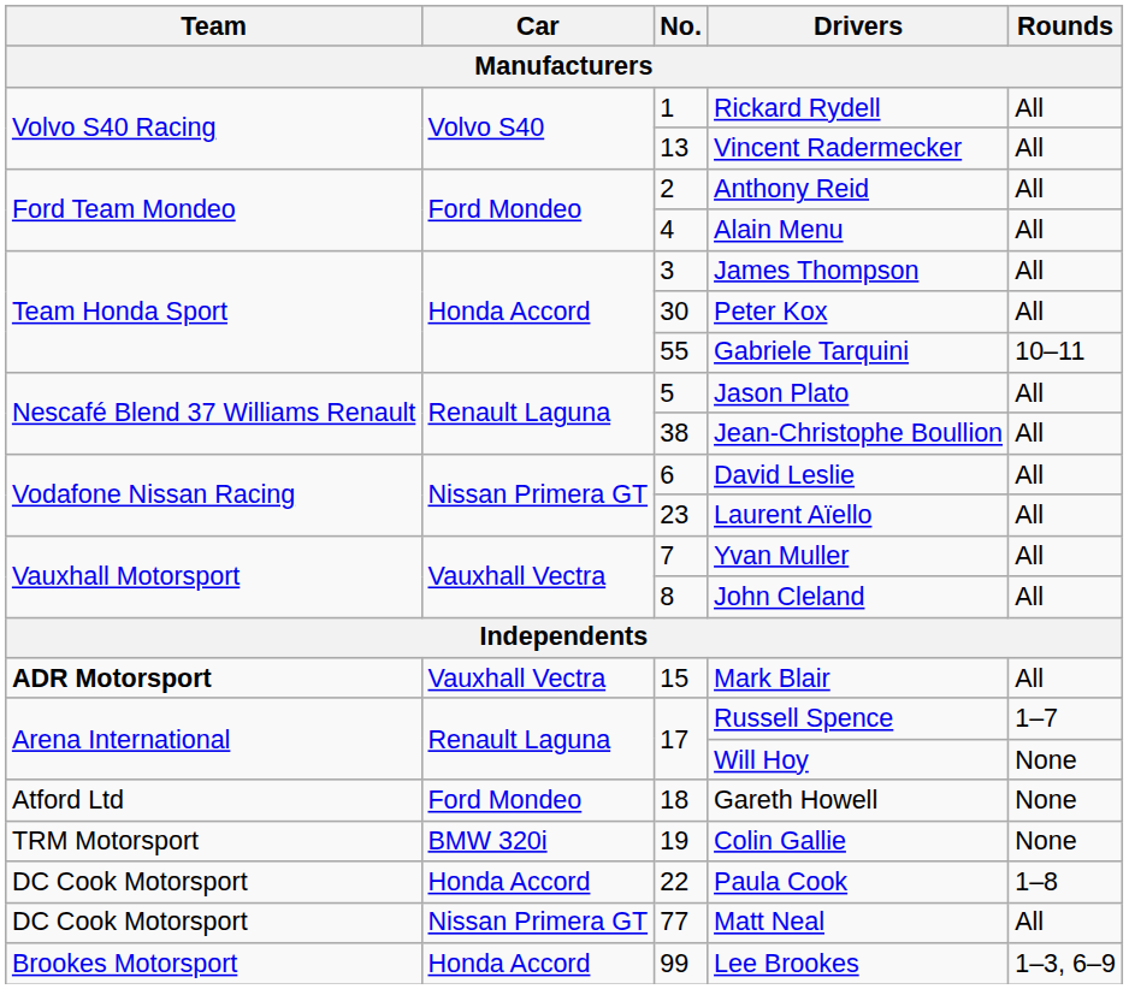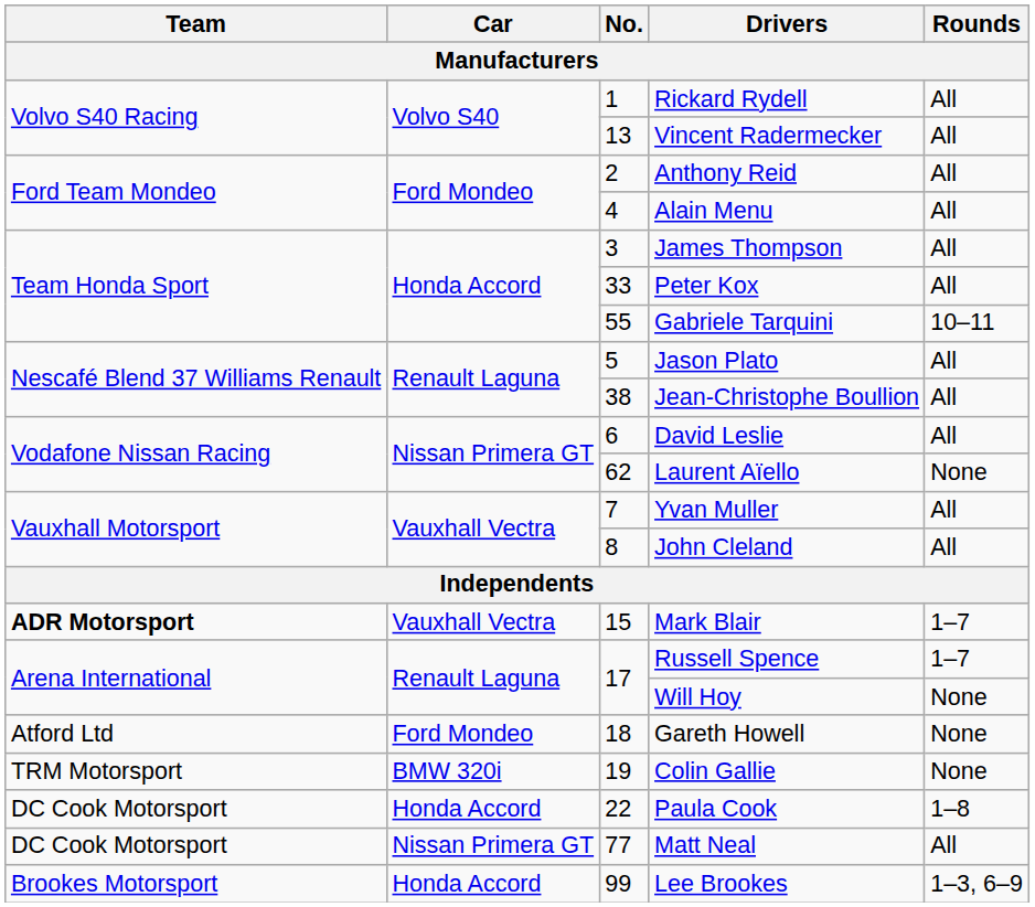 <table class="wikitable sortable" style="font-size: 85%">
 <tr>
 <th>Team</th>
 <th>Car</th>
 <th>No.</th>
 <th>Drivers</th>
 <th>Rounds</th>
 </tr>
 <tr>
 <th colspan=5>Manufacturers</th>
 </tr>
 <tr>
 <td rowspan=2> <a href='#'>Volvo S40 Racing</a></td>
 <td rowspan=2><a href='#'>Volvo S40</a></td>
 <td>1</td>
 <td> <a href='#'>Rickard Rydell</a></td>
 <td>All</td>
 </tr>
 <tr>
 <td>13</td>
 <td> <a href='#'>Vincent Radermecker</a></td>
 <td>All</td>
 </tr>
 <tr>
 <td rowspan="2"> <a href='#'>Ford Team Mondeo</a></td>
 <td rowspan="2"><a href='#'>Ford Mondeo</a></td>
 <td>2</td>
 <td> <a href='#'>Anthony Reid</a></td>
 <td>All</td>
 </tr>
 <tr>
 <td>4</td>
 <td> <a href='#'>Alain Menu</a></td>
 <td>All</td>
 </tr>
 <tr>
 <td rowspan="3"> <a href='#'>Team Honda Sport</a></td>
 <td rowspan="3"><a href='#'>Honda Accord</a></td>
 <td>3</td>
 <td> <a href='#'>James Thompson</a></td>
 <td>All</td>
 </tr>
 <tr>
-<td>30</td>
+<td>33</td>
 <td> <a href='#'>Peter Kox</a></td>
 <td>All</td>
 </tr>
 <tr>
 <td>55</td>
 <td> <a href='#'>Gabriele Tarquini</a></td>
 <td>10–11</td>
 </tr>
 <tr>
 <td rowspan="2" nowrap> <a href='#'>Nescafé Blend 37 Williams Renault</a></td>
 <td rowspan="2"><a href='#'>Renault Laguna</a></td>
 <td>5</td>
 <td> <a href='#'>Jason Plato</a></td>
 <td>All</td>
 </tr>
 <tr>
 <td>38</td>
 <td nowrap> <a href='#'>Jean-Christophe Boullion</a></td>
 <td>All</td>
 </tr>
 <tr>
 <td rowspan=2> <a href='#'>Vodafone Nissan Racing</a></td>
 <td rowspan=2 nowrap><a href='#'>Nissan Primera GT</a></td>
 <td>6</td>
 <td> <a href='#'>David Leslie</a></td>
 <td>All</td>
 </tr>
 <tr>
-<td>23</td>
+<td>62</td>
 <td> <a href='#'>Laurent Aïello</a></td>
-<td>All</td>
+<td>None</td>
 </tr>
 <tr>
 <td rowspan="2"> <a href='#'>Vauxhall Motorsport</a></td>
 <td rowspan="2"><a href='#'>Vauxhall Vectra</a></td>
 <td>7</td>
 <td> <a href='#'>Yvan Muller</a></td>
 <td>All</td>
 </tr>
 <tr>
 <td>8</td>
 <td> <a href='#'>John Cleland</a></td>
 <td>All</td>
 </tr>
 <tr>
 <th colspan=5>Independents</th>
 </tr>
 <tr>
 <td><strong> ADR Motorsport</strong></td>
 <td><a href='#'>Vauxhall Vectra</a></td>
 <td>15</td>
 <td> <a href='#'>Mark Blair</a></td>
-<td>All</td>
+<td>1–7</td>
 </tr>
 <tr>
 <td rowspan=2> <a href='#'>Arena International</a></td>
 <td rowspan=2><a href='#'>Renault Laguna</a></td>
 <td rowspan=2>17</td>
 <td> <a href='#'>Russell Spence</a></td>
 <td>1–7</td>
 </tr>
 <tr>
 <td> <a href='#'>Will Hoy</a></td>
 <td>None</td>
 </tr>
 <tr>
 <td>Atford Ltd</td>
 <td><a href='#'>Ford Mondeo</a></td>
 <td>18</td>
 <td> Gareth Howell</td>
 <td>None</td>
 </tr>
 <tr>
 <td>TRM Motorsport</td>
 <td><a href='#'>BMW 320i</a></td>
 <td>19</td>
 <td> <a href='#'>Colin Gallie</a></td>
 <td>None</td>
 </tr>
 <tr>
 <td> DC Cook Motorsport</td>
 <td><a href='#'>Honda Accord</a></td>
 <td>22</td>
 <td> <a href='#'>Paula Cook</a></td>
 <td>1–8</td>
 </tr>
 <tr>
 <td> DC Cook Motorsport</td>
 <td><a href='#'>Nissan Primera GT</a></td>
 <td>77</td>
 <td> <a href='#'>Matt Neal</a></td>
 <td>All</td>
 </tr>
 <tr>
 <td> <a href='#'>Brookes Motorsport</a></td>
 <td><a href='#'>Honda Accord</a></td>
 <td>99</td>
 <td> <a href='#'>Lee Brookes</a></td>
 <td>1–3, 6–9</td>
 </tr>
 <tr>
 </tr>
 </table>
